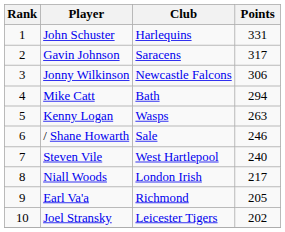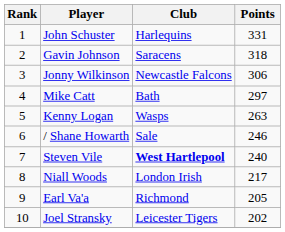 <table class="wikitable" style="text-align:center">
 <tr>
 <th>Rank</th>
 <th>Player</th>
 <th>Club</th>
 <th style="width:50px;">Points</th>
 </tr>
 <tr>
 <td>1</td>
 <td align=left> <a href='#'>John Schuster</a></td>
 <td align=left><a href='#'>Harlequins</a></td>
 <td>331</td>
 </tr>
 <tr>
 <td>2</td>
 <td align=left> <a href='#'>Gavin Johnson</a></td>
 <td align=left><a href='#'>Saracens</a></td>
-<td>317</td>
+<td>318</td>
 </tr>
 <tr>
 <td>3</td>
 <td align=left> <a href='#'>Jonny Wilkinson</a></td>
 <td align=left><a href='#'>Newcastle Falcons</a></td>
 <td>306</td>
 </tr>
 <tr>
 <td>4</td>
 <td align=left> <a href='#'>Mike Catt</a></td>
 <td align=left><a href='#'>Bath</a></td>
-<td>294</td>
+<td>297</td>
 </tr>
 <tr>
 <td>5</td>
 <td align=left> <a href='#'>Kenny Logan</a></td>
 <td align=left><a href='#'>Wasps</a></td>
 <td>263</td>
 </tr>
 <tr>
 <td>6</td>
 <td align=left>/ <a href='#'>Shane Howarth</a></td>
 <td align=left><a href='#'>Sale</a></td>
 <td>246</td>
 </tr>
 <tr>
 <td>7</td>
 <td align=left> <a href='#'>Steven Vile</a></td>
-<td align=left><a href='#'>West Hartlepool</a></td>
+<td align=left><strong><a href='#'>West Hartlepool</a></strong></td>
 <td>240</td>
 </tr>
 <tr>
 <td>8</td>
 <td align=left> <a href='#'>Niall Woods</a></td>
 <td align=left><a href='#'>London Irish</a></td>
 <td>217</td>
 </tr>
 <tr>
 <td>9</td>
 <td align=left> <a href='#'>Earl Va'a</a></td>
 <td align=left><a href='#'>Richmond</a></td>
 <td>205</td>
 </tr>
 <tr>
 <td>10</td>
 <td align=left> <a href='#'>Joel Stransky</a></td>
 <td align=left><a href='#'>Leicester Tigers</a></td>
 <td>202</td>
 </tr>
 <tr>
 </tr>
 </table>
